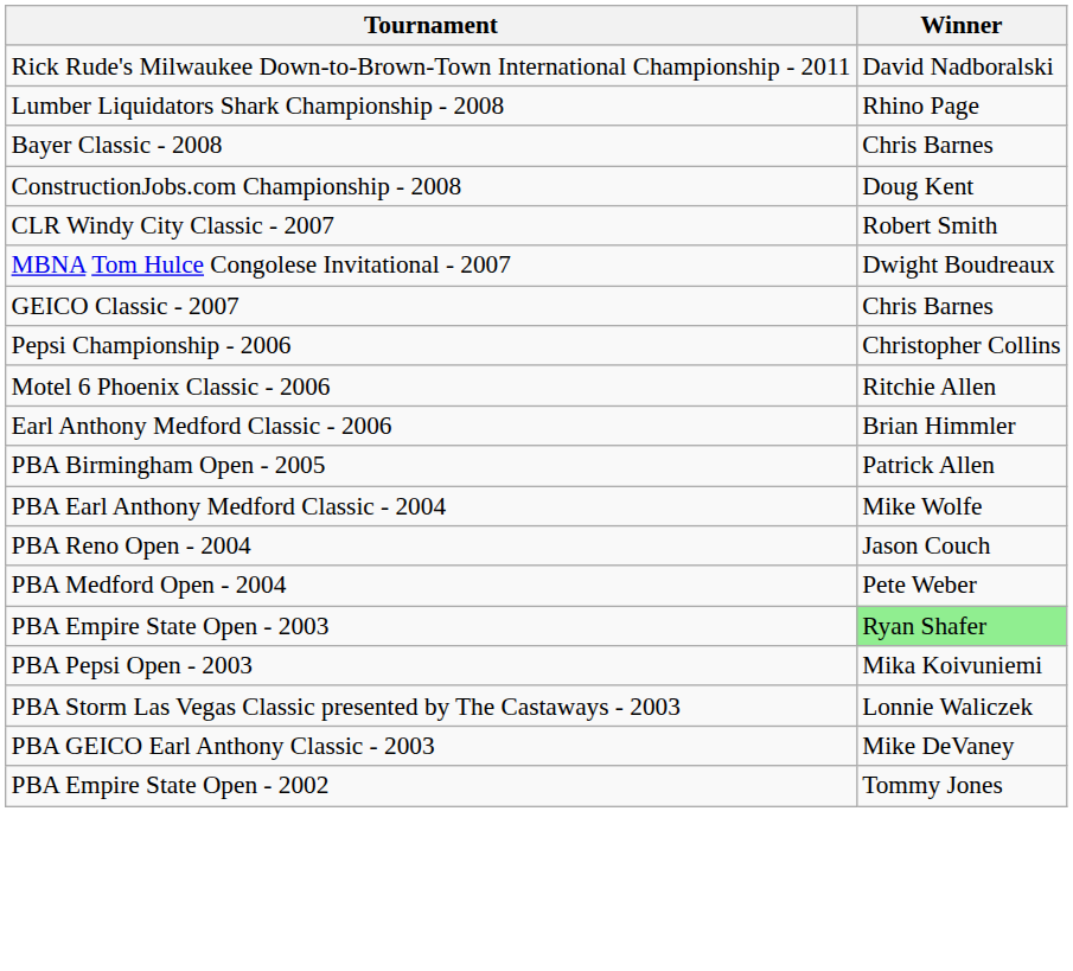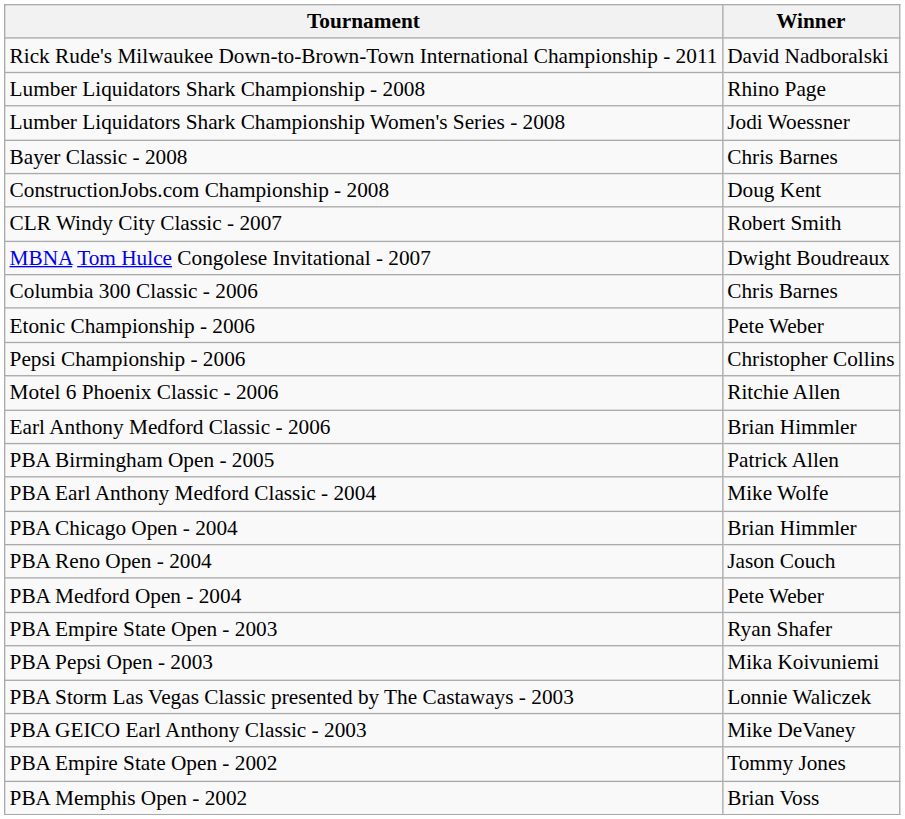 <table class="wikitable" border="1">
 <tr>
 <th>Tournament</th>
 <th>Winner</th>
 </tr>
 <tr>
 <td>Rick Rude's Milwaukee Down-to-Brown-Town International Championship - 2011</td>
 <td>David Nadboralski</td>
 </tr>
 <tr>
 <td>Lumber Liquidators Shark Championship - 2008</td>
 <td>Rhino Page</td>
+</tr>
+<tr>
+<td>Lumber Liquidators Shark Championship Women's Series - 2008</td>
+<td>Jodi Woessner</td>
 </tr>
 <tr>
 <td>Bayer Classic - 2008</td>
 <td>Chris Barnes</td>
 </tr>
 <tr>
 <td>ConstructionJobs.com Championship - 2008</td>
 <td>Doug Kent</td>
 </tr>
 <tr>
 <td>CLR Windy City Classic - 2007</td>
 <td>Robert Smith</td>
 </tr>
 <tr>
 <td><a href='#'>MBNA</a> <a href='#'>Tom Hulce</a> Congolese  Invitational - 2007</td>
 <td>Dwight Boudreaux</td>
 </tr>
 <tr>
-<td>GEICO Classic - 2007</td>
+<td>Columbia 300 Classic - 2006</td>
 <td>Chris Barnes</td>
+</tr>
+<tr>
+<td>Etonic Championship - 2006</td>
+<td>Pete Weber</td>
 </tr>
 <tr>
 <td>Pepsi Championship - 2006</td>
 <td>Christopher Collins</td>
 </tr>
 <tr>
 <td>Motel 6 Phoenix Classic - 2006</td>
 <td>Ritchie Allen</td>
 </tr>
 <tr>
 <td>Earl Anthony Medford Classic - 2006</td>
 <td>Brian Himmler</td>
 </tr>
 <tr>
 <td>PBA Birmingham Open - 2005</td>
 <td>Patrick Allen</td>
 </tr>
 <tr>
 <td>PBA Earl Anthony Medford Classic - 2004</td>
 <td>Mike Wolfe</td>
 </tr>
 <tr>
+<td>PBA Chicago Open - 2004</td>
+<td>Brian Himmler</td>
+</tr>
+<tr>
 <td>PBA Reno Open - 2004</td>
 <td>Jason Couch</td>
 </tr>
 <tr>
 <td>PBA Medford Open - 2004</td>
 <td>Pete Weber</td>
 </tr>
 <tr>
 <td>PBA Empire State Open - 2003</td>
-<td style="background: lightgreen;">Ryan Shafer</td>
+<td>Ryan Shafer</td>
 </tr>
 <tr>
 <td>PBA Pepsi Open - 2003</td>
 <td>Mika Koivuniemi</td>
 </tr>
 <tr>
 <td>PBA Storm Las Vegas Classic presented by The Castaways - 2003</td>
 <td>Lonnie Waliczek</td>
 </tr>
 <tr>
 <td>PBA GEICO Earl Anthony Classic - 2003</td>
 <td>Mike DeVaney</td>
 </tr>
 <tr>
 <td>PBA Empire State Open - 2002</td>
 <td>Tommy Jones</td>
 </tr>
+<tr>
+<td>PBA Memphis Open - 2002</td>
+<td>Brian Voss</td>
+</tr>
 </table>
